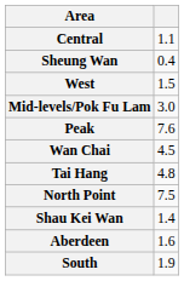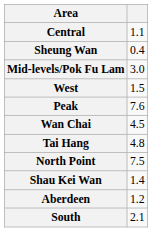 <table class="wikitable sortable" style="text-align:right;">
 <tr>
 <th scope="col">Area</th>
 <th scope="col"></th>
 </tr>
 <tr>
 <th scope="row">Central</th>
 <td>1.1</td>
 </tr>
 <tr>
 <th scope="row">Sheung Wan</th>
 <td>0.4</td>
 </tr>
 <tr>
+<th scope="row">Mid-levels/Pok Fu Lam</th>
+<td>3.0</td>
+</tr>
+<tr>
 <th scope="row">West</th>
 <td>1.5</td>
-</tr>
-<tr>
-<th scope="row">Mid-levels/Pok Fu Lam</th>
-<td>3.0</td>
 </tr>
 <tr>
 <th scope="row">Peak</th>
 <td>7.6</td>
 </tr>
 <tr>
 <th scope="row">Wan Chai</th>
 <td>4.5</td>
 </tr>
 <tr>
 <th scope="row">Tai Hang</th>
 <td>4.8</td>
 </tr>
 <tr>
 <th scope="row">North Point</th>
 <td>7.5</td>
 </tr>
 <tr>
 <th scope="row">Shau Kei Wan</th>
 <td>1.4</td>
 </tr>
 <tr>
 <th scope="row">Aberdeen</th>
-<td>1.6</td>
+<td>1.2</td>
 </tr>
 <tr>
 <th scope="row">South</th>
-<td>1.9</td>
+<td>2.1</td>
 </tr>
 </table>
